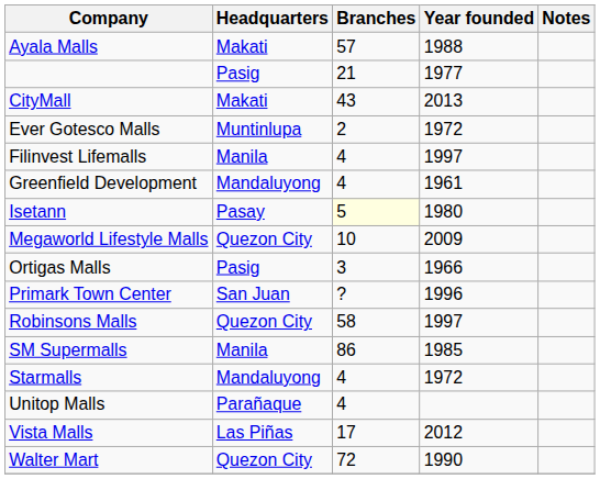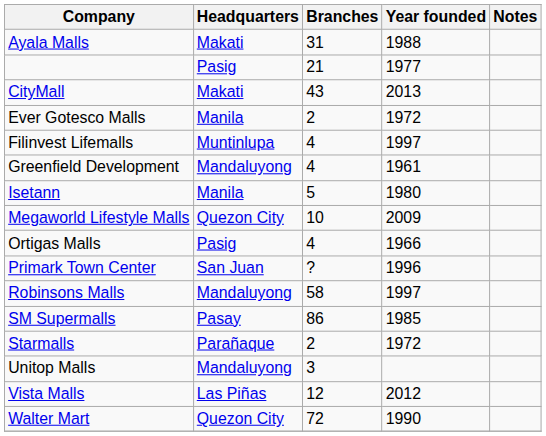 <table class="wikitable sortable">
 <tr>
 <th>Company</th>
 <th>Headquarters</th>
 <th>Branches</th>
 <th>Year founded</th>
 <th>Notes</th>
 </tr>
 <tr>
 <td><a href='#'>Ayala Malls</a></td>
 <td><a href='#'>Makati</a></td>
-<td>57</td>
+<td>31</td>
 <td>1988</td>
 <td></td>
 </tr>
 <tr>
 <td></td>
 <td><a href='#'>Pasig</a></td>
 <td>21</td>
 <td>1977</td>
 </tr>
 <tr>
 <td><a href='#'>CityMall</a></td>
 <td><a href='#'>Makati</a></td>
 <td>43</td>
 <td>2013</td>
 <td></td>
 </tr>
 <tr>
 <td>Ever Gotesco Malls</td>
-<td><a href='#'>Muntinlupa</a></td>
+<td><a href='#'>Manila</a></td>
 <td>2</td>
 <td>1972</td>
 <td></td>
 </tr>
 <tr>
 <td>Filinvest Lifemalls</td>
-<td><a href='#'>Manila</a></td>
+<td><a href='#'>Muntinlupa</a></td>
 <td>4</td>
 <td>1997</td>
 <td></td>
 </tr>
 <tr>
 <td>Greenfield Development</td>
 <td><a href='#'>Mandaluyong</a></td>
 <td>4</td>
 <td>1961</td>
 <td></td>
 </tr>
 <tr>
 <td><a href='#'>Isetann</a></td>
-<td><a href='#'>Pasay</a></td>
-<td style="background: lightyellow;">5</td>
+<td><a href='#'>Manila</a></td>
+<td>5</td>
 <td>1980</td>
 <td></td>
 </tr>
 <tr>
 <td><a href='#'>Megaworld Lifestyle Malls</a></td>
 <td><a href='#'>Quezon City</a></td>
 <td>10</td>
 <td>2009</td>
 <td></td>
 </tr>
 <tr>
 <td>Ortigas Malls</td>
 <td><a href='#'>Pasig</a></td>
-<td>3</td>
+<td>4</td>
 <td>1966</td>
 <td></td>
 </tr>
 <tr>
 <td><a href='#'>Primark Town Center</a></td>
 <td><a href='#'>San Juan</a></td>
 <td>?</td>
 <td>1996</td>
 <td></td>
 </tr>
 <tr>
 <td><a href='#'>Robinsons Malls</a></td>
-<td><a href='#'>Quezon City</a></td>
+<td><a href='#'>Mandaluyong</a></td>
 <td>58</td>
 <td>1997</td>
 <td></td>
 </tr>
 <tr>
 <td><a href='#'>SM Supermalls</a></td>
-<td><a href='#'>Manila</a></td>
+<td><a href='#'>Pasay</a></td>
 <td>86</td>
 <td>1985</td>
 <td></td>
 </tr>
 <tr>
 <td><a href='#'>Starmalls</a></td>
-<td><a href='#'>Mandaluyong</a></td>
-<td>4</td>
+<td><a href='#'>Parañaque</a></td>
+<td>2</td>
 <td>1972</td>
 <td></td>
 </tr>
 <tr>
 <td>Unitop Malls</td>
-<td><a href='#'>Parañaque</a></td>
-<td>4</td>
+<td><a href='#'>Mandaluyong</a></td>
+<td>3</td>
 <td></td>
 <td></td>
 </tr>
 <tr>
 <td><a href='#'>Vista Malls</a></td>
 <td><a href='#'>Las Piñas</a></td>
-<td>17</td>
+<td>12</td>
 <td>2012</td>
 <td></td>
 </tr>
 <tr>
 <td><a href='#'>Walter Mart</a></td>
 <td><a href='#'>Quezon City</a></td>
 <td>72</td>
 <td>1990</td>
 <td></td>
 </tr>
 <tr>
 </tr>
 </table>
